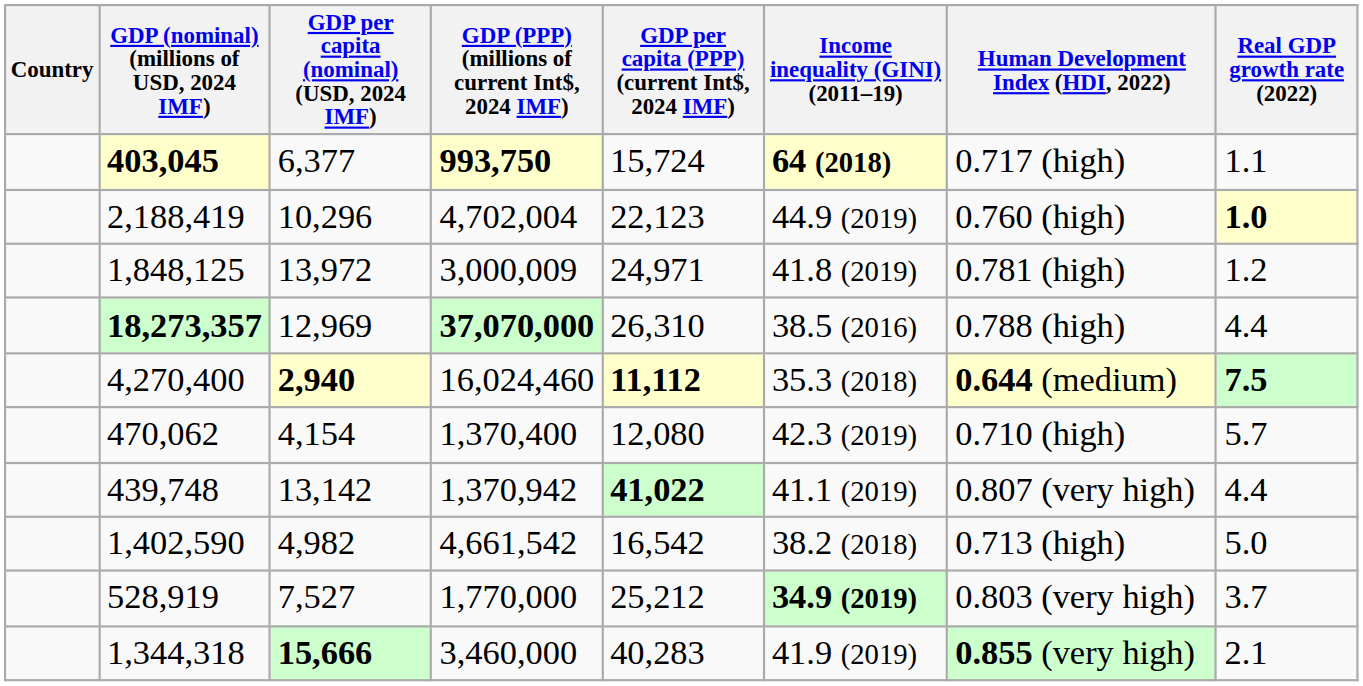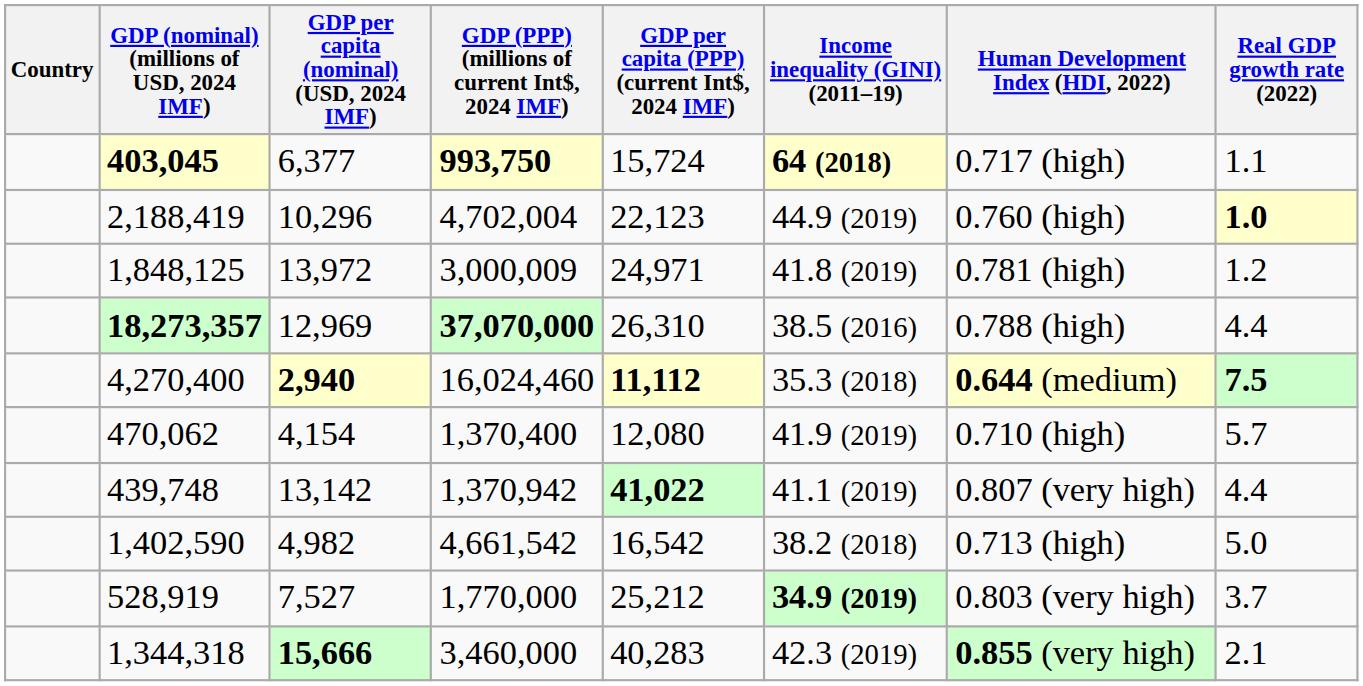 <table class="wikitable sortable mw-collapsible">
 <tr>
 <th style="font-size:8pt">Country</th>
 <th style="font-size:8pt; width:70px;"><a href='#'>GDP (nominal)</a> (millions of USD, 2024 <a href='#'>IMF</a>)</th>
 <th style="font-size:8pt; width:70px;"><a href='#'>GDP per capita (nominal)</a><br>(USD, 2024 <a href='#'>IMF</a>)</th>
 <th style="font-size:8pt; width:70px;"><a href='#'>GDP (PPP)</a> (millions of current Int$, 2024 <a href='#'>IMF</a>)</th>
 <th style="font-size:8pt; width:70px;"><a href='#'>GDP per capita (PPP)</a><br> (current Int$, 2024 <a href='#'>IMF</a>)</th>
 <th style="font-size:8pt; width:80px;"><a href='#'>Income inequality (GINI)</a> (2011–19)</th>
 <th style="font-size:8pt; width:120px;"><a href='#'>Human Development Index</a> (<a href='#'>HDI</a>, 2022)</th>
 <th style="font-size:8pt; width:60px;"><a href='#'>Real GDP growth rate</a> (2022)</th>
 </tr>
 <tr>
 <td></td>
 <td style="background:#ffc" ;><strong>403,045</strong></td>
 <td>6,377</td>
 <td style="background:#ffc" ;><strong>993,750</strong></td>
 <td>15,724</td>
 <td style="background:#ffc;"><strong>64  <small>(2018)</small></strong></td>
 <td>0.717 (<span>high</span>)</td>
 <td>1.1</td>
 </tr>
 <tr>
 <td align="left"></td>
 <td>2,188,419</td>
 <td>10,296</td>
 <td>4,702,004</td>
 <td>22,123</td>
 <td>44.9  <small>(2019) </small></td>
 <td>0.760 (<span>high</span>)</td>
 <td style="background:#ffc;"><strong>1.0</strong></td>
 </tr>
 <tr>
 <td align="left"></td>
 <td>1,848,125</td>
 <td>13,972</td>
 <td>3,000,009</td>
 <td>24,971</td>
 <td>41.8 <small>(2019)</small></td>
 <td>0.781 (<span>high</span>)</td>
 <td>1.2</td>
 </tr>
 <tr>
 <td align="left"></td>
 <td style="background:#cfc;"><strong>18,273,357</strong></td>
 <td>12,969</td>
 <td style="background:#cfc;"><strong>37,070,000</strong></td>
 <td>26,310</td>
 <td>38.5  <small>(2016)</small></td>
 <td>0.788 (<span>high</span>)</td>
 <td>4.4</td>
 </tr>
 <tr>
 <td align="left"></td>
 <td>4,270,400</td>
 <td style="background:#ffc;"><strong>2,940</strong></td>
 <td>16,024,460</td>
 <td style="background:#ffc;"><strong>11,112</strong></td>
 <td>35.3 <small>(2018)</small></td>
 <td style="background:#ffc;"><strong>0.644</strong> (<span>medium</span>)</td>
 <td style="background:#cfc;"><strong>7.5</strong></td>
 </tr>
 <tr>
 <td align="left"></td>
 <td>470,062</td>
 <td>4,154</td>
 <td>1,370,400</td>
 <td>12,080</td>
-<td>42.3  <small>(2019)</small></td>
+<td>41.9  <small>(2019)</small></td>
 <td>0.710 (<span>high</span>)</td>
 <td>5.7</td>
 </tr>
 <tr>
 <td align="left"></td>
 <td>439,748</td>
 <td>13,142</td>
 <td>1,370,942</td>
 <td style="background:#cfc;"><strong>41,022</strong></td>
 <td>41.1  <small>(2019)</small></td>
 <td>0.807 (<span>very high</span>)</td>
 <td>4.4</td>
 </tr>
 <tr>
 <td align="left"></td>
 <td>1,402,590</td>
 <td>4,982</td>
 <td>4,661,542</td>
 <td>16,542</td>
 <td>38.2  <small>(2018)</small></td>
 <td>0.713 (<span>high</span>)</td>
 <td>5.0</td>
 </tr>
 <tr>
 <td align="left"></td>
 <td>528,919</td>
 <td>7,527</td>
 <td>1,770,000</td>
 <td>25,212</td>
 <td style="background:#cfc;"><strong>34.9 <small>(2019)</small></strong></td>
 <td>0.803 (<span>very high</span>)</td>
 <td>3.7</td>
 </tr>
 <tr>
 <td align="left"></td>
 <td>1,344,318</td>
 <td style="background:#cfc;"><strong>15,666</strong></td>
 <td>3,460,000</td>
 <td>40,283</td>
-<td>41.9  <small>(2019)</small></td>
+<td>42.3  <small>(2019)</small></td>
 <td style="background:#cfc;"><strong>0.855</strong> (<span>very high</span>)</td>
 <td>2.1</td>
 </tr>
 </table>
